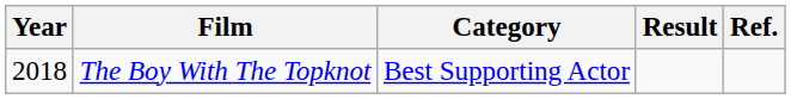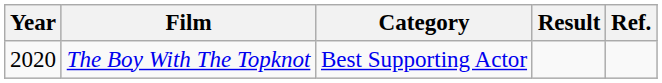 <table class="wikitable sortable">
 <tr>
 <th>Year</th>
 <th>Film</th>
 <th>Category</th>
 <th>Result</th>
 <th>Ref.</th>
 </tr>
 <tr>
-<td>2018</td>
+<td>2020</td>
 <td><em><a href='#'>The Boy With The Topknot</a></em></td>
 <td><a href='#'>Best Supporting Actor</a></td>
 <td></td>
 <td></td>
 </tr>
 </table>
